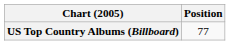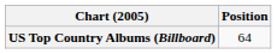 <table class="wikitable plainrowheaders" style="text-align:center">
 <tr>
 <th scope="col">Chart (2005)</th>
 <th scope="col">Position</th>
 </tr>
 <tr>
 <th scope="row">US Top Country Albums (<em>Billboard</em>)</th>
-<td>77</td>
+<td>64</td>
 </tr>
 </table>
